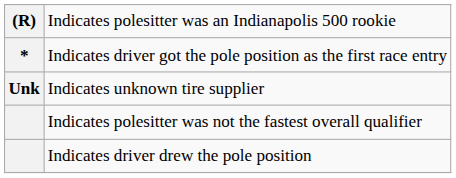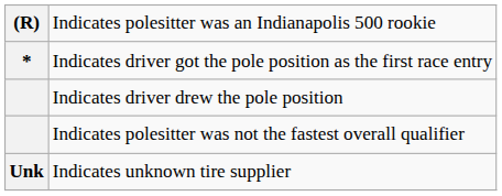 <table class="wikitable plainrowheaders" style="font-size:1.00em; line-height:1.5em;">
 <tr>
 <th scope="row" style="text-align:center">(R)</th>
 <td>Indicates polesitter was an Indianapolis 500 rookie</td>
 </tr>
 <tr>
 <th scope="row" style="text-align:center">*</th>
 <td>Indicates driver got the pole position as the first race entry</td>
 </tr>
 <tr>
-<th scope="row" style="text-align:center">Unk</th>
-<td>Indicates unknown tire supplier</td>
+<th scope="row" style="text-align:center"></th>
+<td>Indicates driver drew the pole position</td>
 </tr>
 <tr>
 <th scope="row" style="text-align:center"></th>
 <td>Indicates polesitter was not the fastest overall qualifier</td>
 </tr>
 <tr>
-<th scope="row" style="text-align:center"></th>
-<td>Indicates driver drew the pole position</td>
+<th scope="row" style="text-align:center">Unk</th>
+<td>Indicates unknown tire supplier</td>
 </tr>
 <tr>
 </tr>
 </table>
